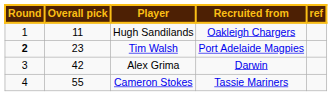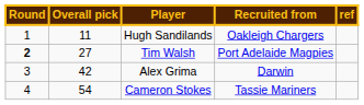 <table class="wikitable" style="text-align:center">
 <tr>
 <th style="background:#4D2004; color:#FBBF15; border:solid #FBBF15">Round</th>
 <th style="background:#4D2004; color:#FBBF15; border:solid #FBBF15">Overall pick</th>
 <th style="background:#4D2004; color:#FBBF15; border:solid #FBBF15">Player</th>
 <th style="background:#4D2004; color:#FBBF15; border:solid #FBBF15">Recruited from</th>
 <th style="background:#4D2004; color:#FBBF15; border:solid #FBBF15">ref</th>
 </tr>
 <tr>
 <td>1</td>
 <td>11</td>
 <td>Hugh Sandilands</td>
 <td><a href='#'>Oakleigh Chargers</a></td>
 <td></td>
 </tr>
 <tr>
 <td><strong>2</strong></td>
-<td>23</td>
+<td>27</td>
 <td><a href='#'>Tim Walsh</a></td>
 <td><a href='#'>Port Adelaide Magpies</a></td>
 <td></td>
 </tr>
 <tr>
 <td>3</td>
 <td>42</td>
 <td>Alex Grima</td>
 <td><a href='#'>Darwin</a></td>
 <td></td>
 </tr>
 <tr>
 <td>4</td>
-<td>55</td>
+<td>54</td>
 <td><a href='#'>Cameron Stokes</a></td>
 <td><a href='#'>Tassie Mariners</a></td>
 <td></td>
 </tr>
 </table>
